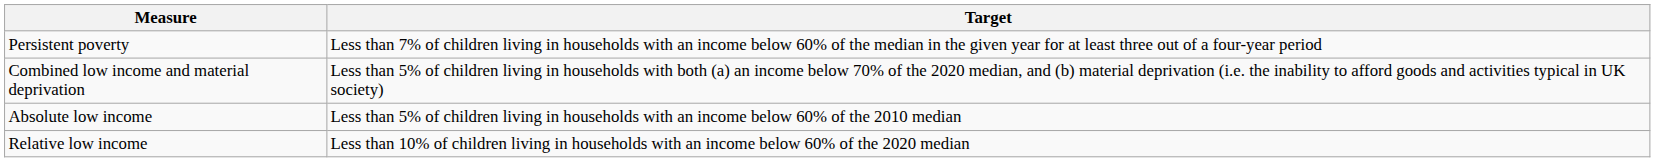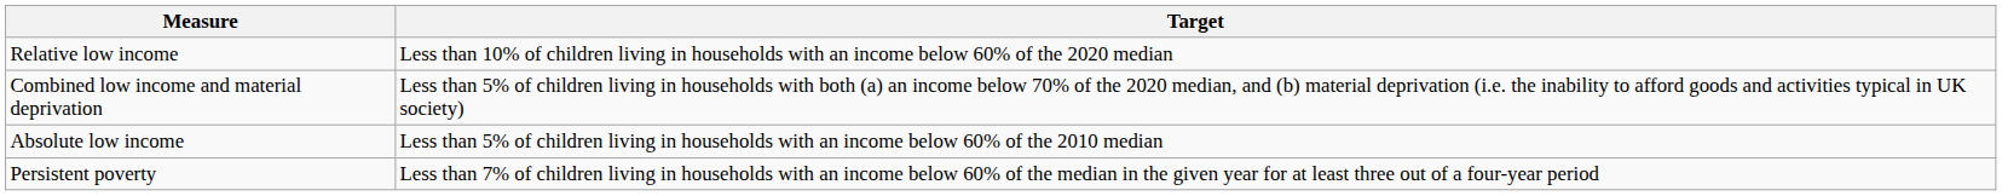 <table class="wikitable">
 <tr>
 <th>Measure</th>
 <th>Target</th>
 </tr>
 <tr>
-<td>Persistent poverty</td>
-<td>Less than 7% of children living in households with an income below 60% of the median in the given year for at least three out of a four-year period</td>
+<td>Relative low income</td>
+<td>Less than 10% of children living in households with an income below 60% of the 2020 median</td>
 </tr>
 <tr>
 <td>Combined low income and material deprivation</td>
 <td>Less than 5% of children living in households with both (a) an income below 70% of the 2020 median, and (b) material deprivation (i.e. the inability to afford goods and activities typical in UK society)</td>
 </tr>
 <tr>
 <td>Absolute low income</td>
 <td>Less than 5% of children living in households with an income below 60% of the 2010 median</td>
 </tr>
 <tr>
-<td>Relative low income</td>
-<td>Less than 10% of children living in households with an income below 60% of the 2020 median</td>
+<td>Persistent poverty</td>
+<td>Less than 7% of children living in households with an income below 60% of the median in the given year for at least three out of a four-year period</td>
 </tr>
 </table>
